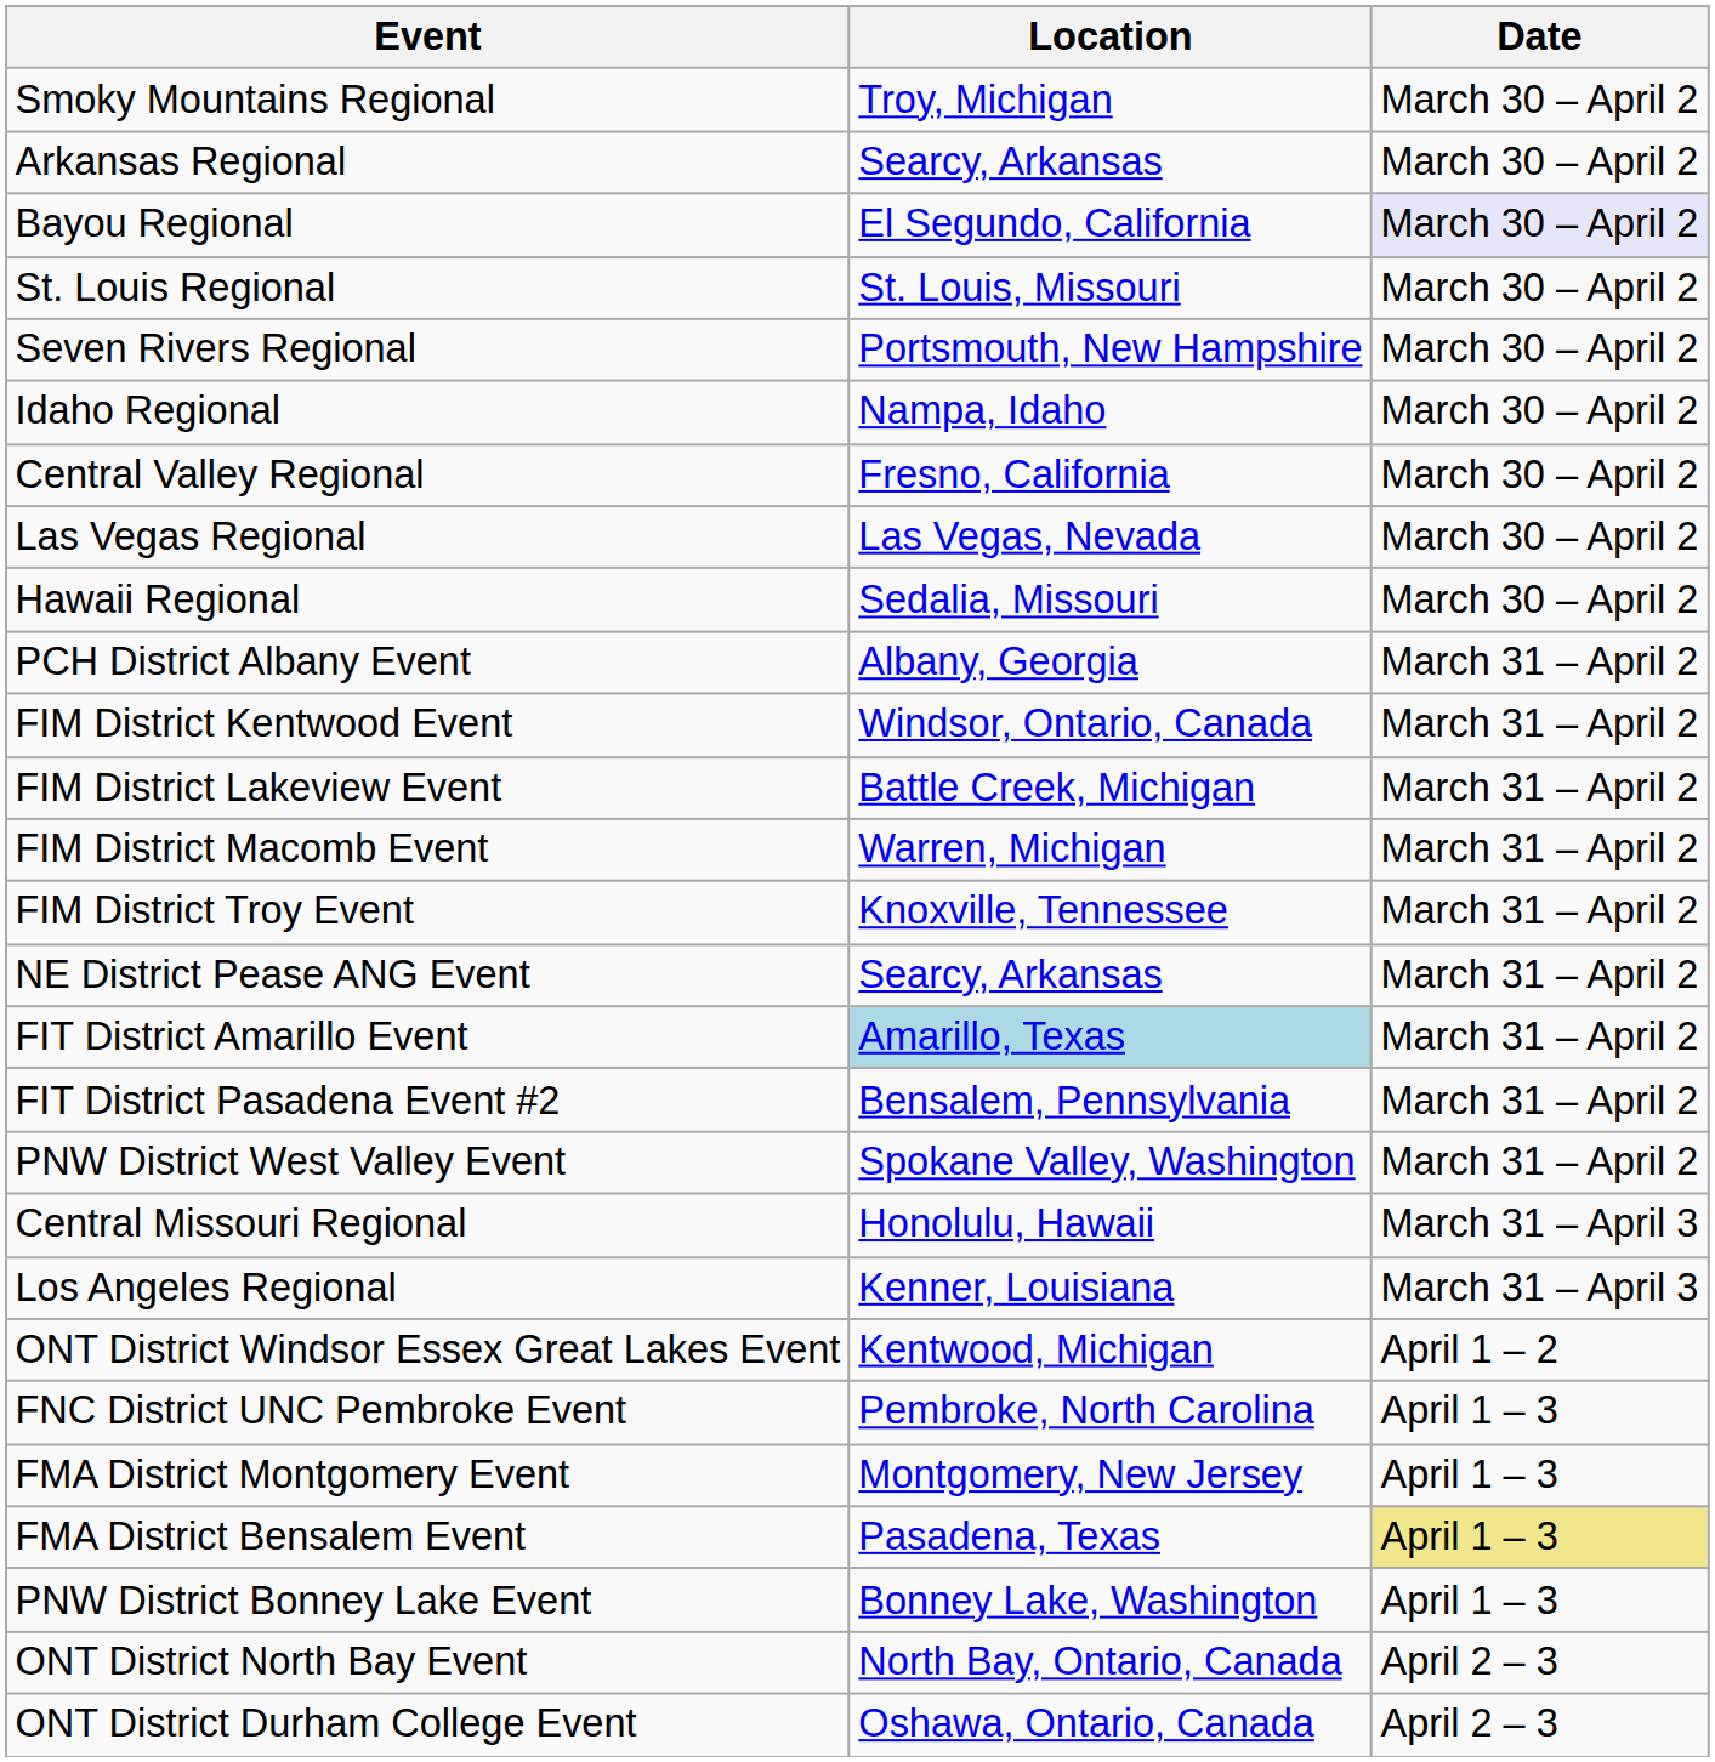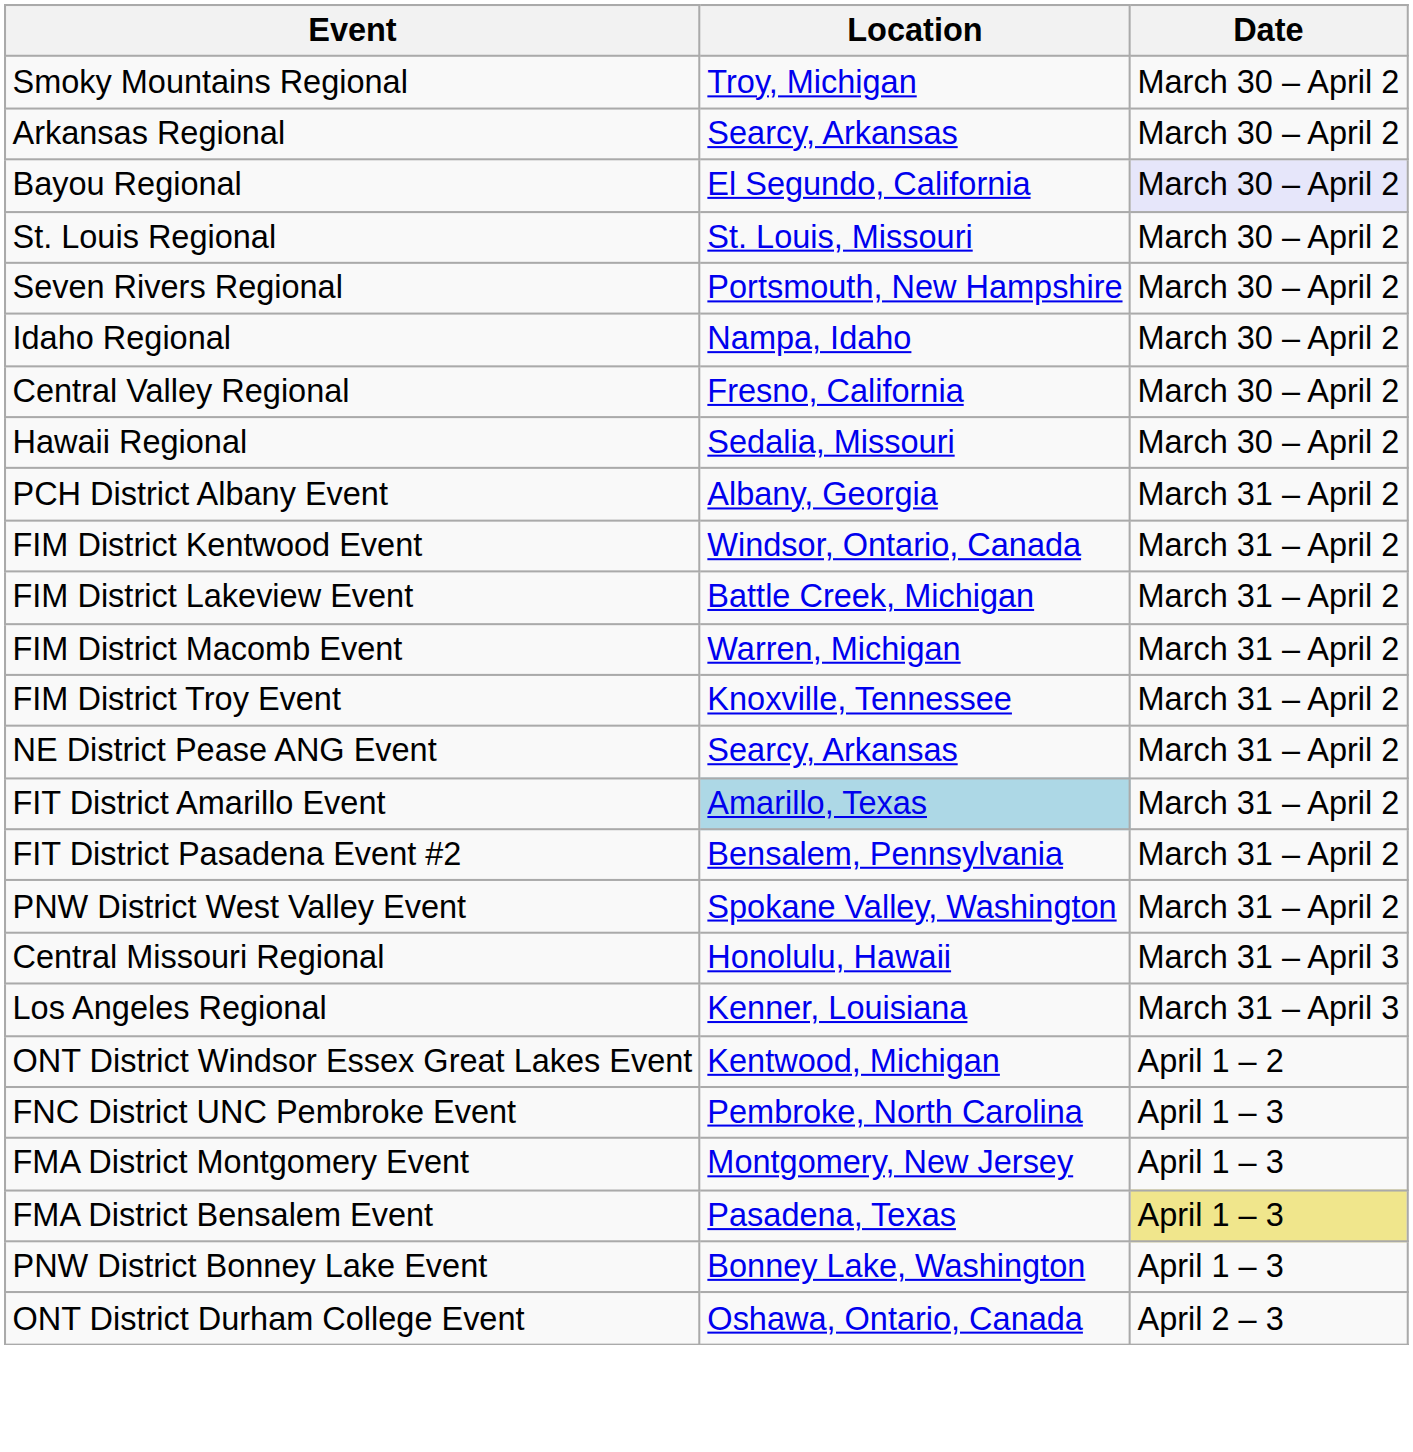 <table class="wikitable">
 <tr>
 <th>Event</th>
 <th>Location</th>
 <th>Date</th>
 </tr>
 <tr>
 <td>Smoky Mountains Regional</td>
 <td><a href='#'>Troy, Michigan</a></td>
 <td>March 30 – April 2</td>
 </tr>
 <tr>
 <td>Arkansas Regional</td>
 <td><a href='#'>Searcy, Arkansas</a></td>
 <td>March 30 – April 2</td>
 </tr>
 <tr>
 <td>Bayou Regional</td>
 <td><a href='#'>El Segundo, California</a></td>
 <td style="background: lavender;">March 30 – April 2</td>
 </tr>
 <tr>
 <td>St. Louis Regional</td>
 <td><a href='#'>St. Louis, Missouri</a></td>
 <td>March 30 – April 2</td>
 </tr>
 <tr>
 <td>Seven Rivers Regional</td>
 <td><a href='#'>Portsmouth, New Hampshire</a></td>
 <td>March 30 – April 2</td>
 </tr>
 <tr>
 <td>Idaho Regional</td>
 <td><a href='#'>Nampa, Idaho</a></td>
 <td>March 30 – April 2</td>
 </tr>
 <tr>
 <td>Central Valley Regional</td>
 <td><a href='#'>Fresno, California</a></td>
-<td>March 30 – April 2</td>
-</tr>
-<tr>
-<td>Las Vegas Regional</td>
-<td><a href='#'>Las Vegas, Nevada</a></td>
 <td>March 30 – April 2</td>
 </tr>
 <tr>
 <td>Hawaii Regional</td>
 <td><a href='#'>Sedalia, Missouri</a></td>
 <td>March 30 – April 2</td>
 </tr>
 <tr>
 <td>PCH District Albany Event</td>
 <td><a href='#'>Albany, Georgia</a></td>
 <td>March 31 – April 2</td>
 </tr>
 <tr>
 <td>FIM District Kentwood Event</td>
 <td><a href='#'>Windsor, Ontario, Canada</a></td>
 <td>March 31 – April 2</td>
 </tr>
 <tr>
 <td>FIM District Lakeview Event</td>
 <td><a href='#'>Battle Creek, Michigan</a></td>
 <td>March 31 – April 2</td>
 </tr>
 <tr>
 <td>FIM District Macomb Event</td>
 <td><a href='#'>Warren, Michigan</a></td>
 <td>March 31 – April 2</td>
 </tr>
 <tr>
 <td>FIM District Troy Event</td>
 <td><a href='#'>Knoxville, Tennessee</a></td>
 <td>March 31 – April 2</td>
 </tr>
 <tr>
 <td>NE District Pease ANG Event</td>
 <td><a href='#'>Searcy, Arkansas</a></td>
 <td>March 31 – April 2</td>
 </tr>
 <tr>
 <td>FIT District Amarillo Event</td>
 <td style="background: lightblue;"><a href='#'>Amarillo, Texas</a></td>
 <td>March 31 – April 2</td>
 </tr>
 <tr>
 <td>FIT District Pasadena Event #2</td>
 <td><a href='#'>Bensalem, Pennsylvania</a></td>
 <td>March 31 – April 2</td>
 </tr>
 <tr>
 <td>PNW District West Valley Event</td>
 <td><a href='#'>Spokane Valley, Washington</a></td>
 <td>March 31 – April 2</td>
 </tr>
 <tr>
 <td>Central Missouri Regional</td>
 <td><a href='#'>Honolulu, Hawaii</a></td>
 <td>March 31 – April 3</td>
 </tr>
 <tr>
 <td>Los Angeles Regional</td>
 <td><a href='#'>Kenner, Louisiana</a></td>
 <td>March 31 – April 3</td>
 </tr>
 <tr>
 <td>ONT District Windsor Essex Great Lakes Event</td>
 <td><a href='#'>Kentwood, Michigan</a></td>
 <td>April 1 – 2</td>
 </tr>
 <tr>
 <td>FNC District UNC Pembroke Event</td>
 <td><a href='#'>Pembroke, North Carolina</a></td>
 <td>April 1 – 3</td>
 </tr>
 <tr>
 <td>FMA District Montgomery Event</td>
 <td><a href='#'>Montgomery, New Jersey</a></td>
 <td>April 1 – 3</td>
 </tr>
 <tr>
 <td>FMA District Bensalem Event</td>
 <td><a href='#'>Pasadena, Texas</a></td>
 <td style="background: khaki;">April 1 – 3</td>
 </tr>
 <tr>
 <td>PNW District Bonney Lake Event</td>
 <td><a href='#'>Bonney Lake, Washington</a></td>
 <td>April 1 – 3</td>
 </tr>
 <tr>
-<td>ONT District North Bay Event</td>
-<td><a href='#'>North Bay, Ontario, Canada</a></td>
-<td>April 2 – 3</td>
-</tr>
-<tr>
 <td>ONT District Durham College Event</td>
 <td><a href='#'>Oshawa, Ontario, Canada</a></td>
 <td>April 2 – 3</td>
 </tr>
 <tr>
 </tr>
 </table>
